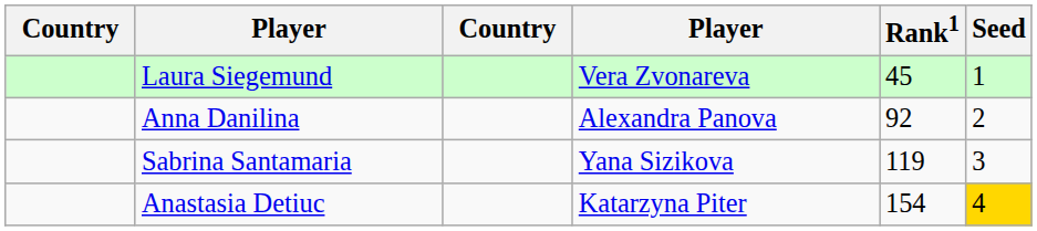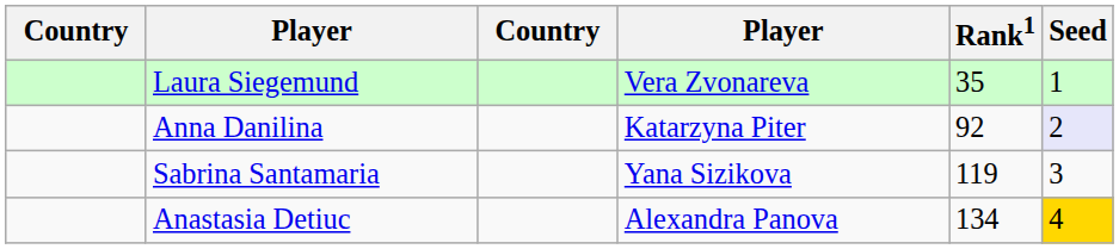 <table class="sortable wikitable">
 <tr>
 <th width="70">Country</th>
 <th width="175">Player</th>
 <th width="70">Country</th>
 <th width="175">Player</th>
 <th>Rank<sup>1</sup></th>
 <th>Seed</th>
 </tr>
 <tr style="background:#cfc;">
 <td></td>
 <td><a href='#'>Laura Siegemund</a></td>
 <td></td>
 <td><a href='#'>Vera Zvonareva</a></td>
-<td>45</td>
+<td>35</td>
 <td>1</td>
 </tr>
 <tr>
 <td></td>
 <td><a href='#'>Anna Danilina</a></td>
 <td></td>
-<td><a href='#'>Alexandra Panova</a></td>
+<td><a href='#'>Katarzyna Piter</a></td>
 <td>92</td>
-<td>2</td>
+<td style="background: lavender;">2</td>
 </tr>
 <tr>
 <td></td>
 <td><a href='#'>Sabrina Santamaria</a></td>
 <td></td>
 <td><a href='#'>Yana Sizikova</a></td>
 <td>119</td>
 <td>3</td>
 </tr>
 <tr>
 <td></td>
 <td><a href='#'>Anastasia Detiuc</a></td>
 <td></td>
-<td><a href='#'>Katarzyna Piter</a></td>
-<td>154</td>
+<td><a href='#'>Alexandra Panova</a></td>
+<td>134</td>
 <td style="background: gold;">4</td>
 </tr>
 </table>
